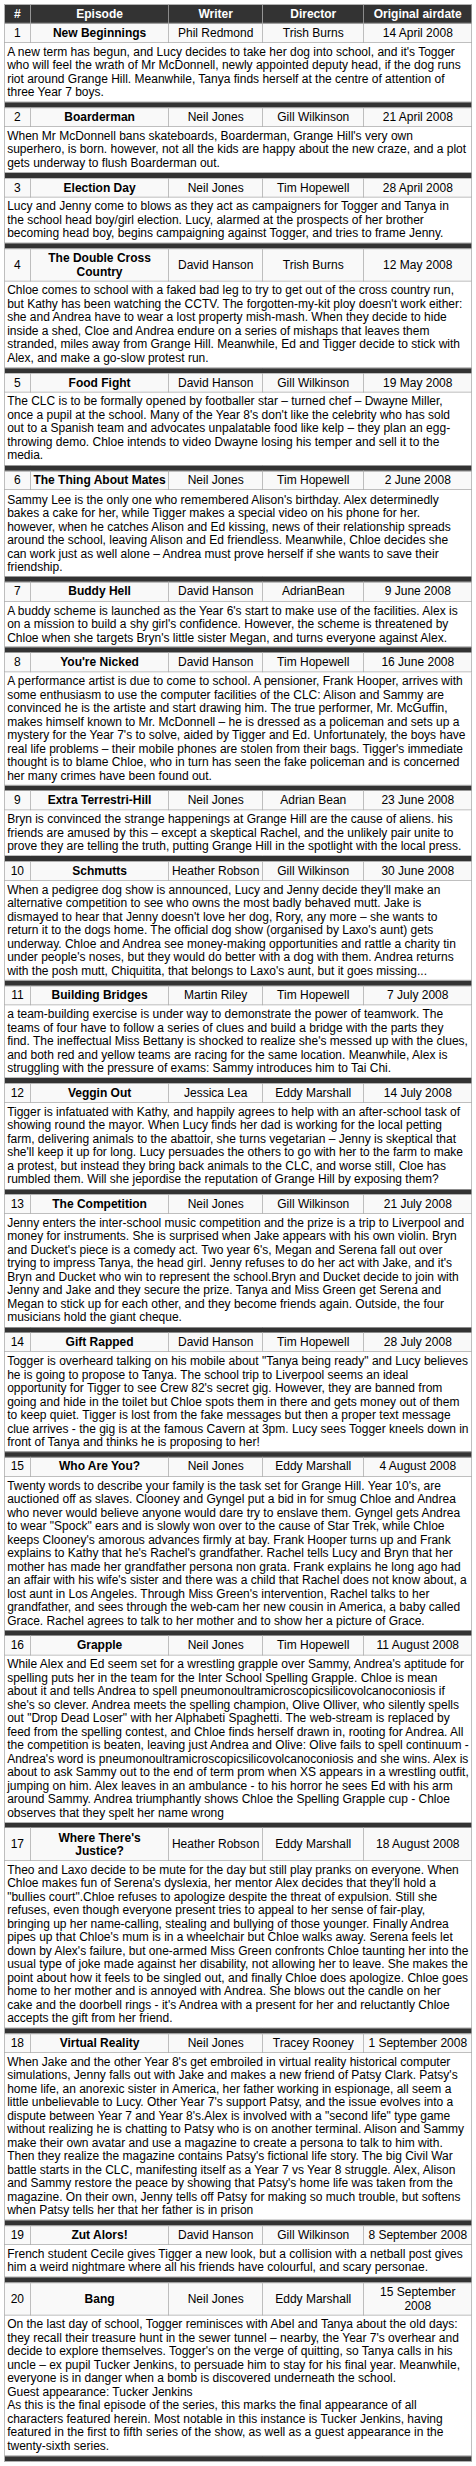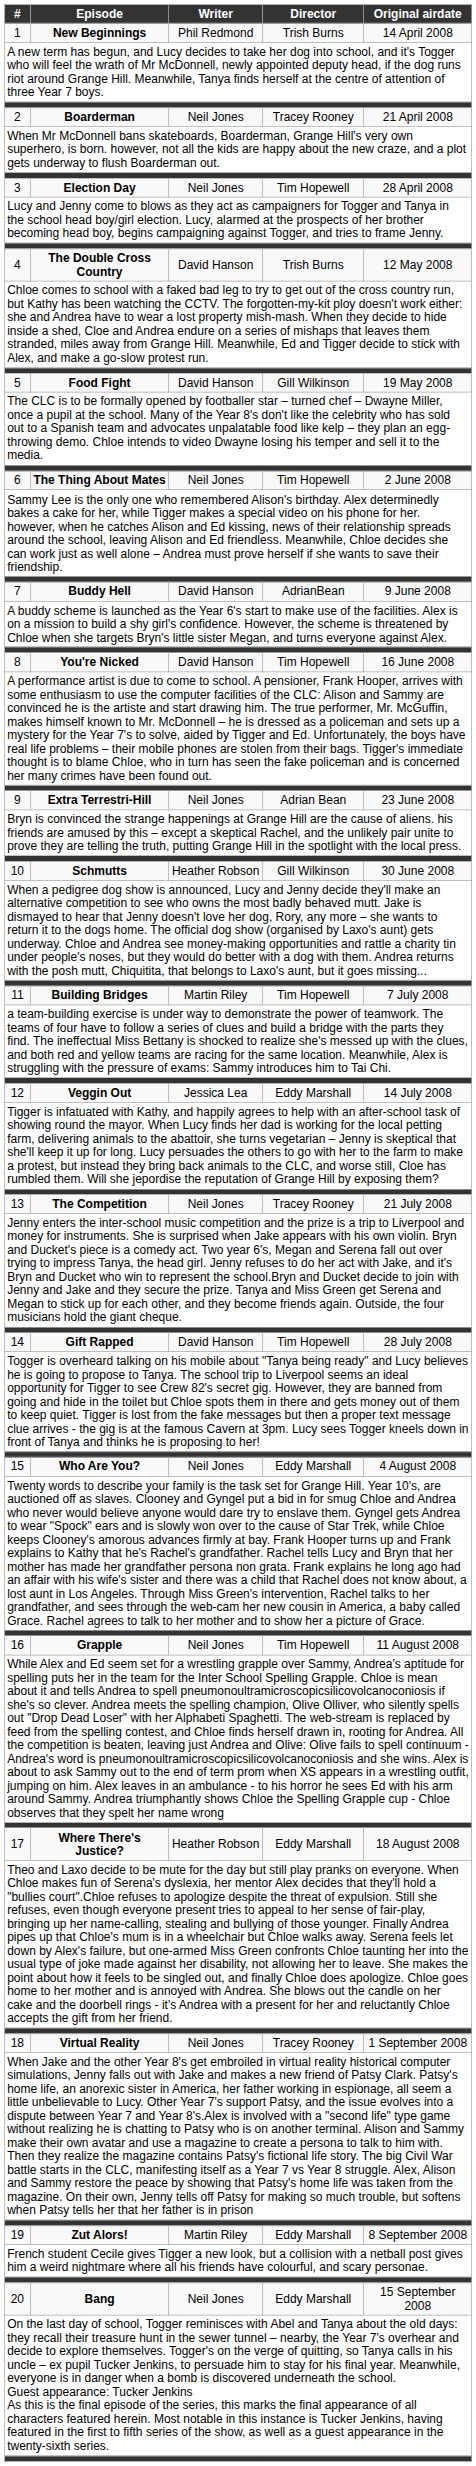 <table class="wikitable" style="width:100%;">
 <tr>
 <th style="background-color: #333333; color:white">#</th>
 <th style="background: #333333; color:white">Episode</th>
 <th style="background: #333333; color:white">Writer</th>
 <th style="background: #333333; color:white">Director</th>
 <th style="background: #333333; color:white">Original airdate</th>
 </tr>
 <tr>
 <td align="center">1</td>
 <td align="center"><strong>New Beginnings</strong></td>
 <td align="center">Phil Redmond</td>
 <td align="center">Trish Burns</td>
 <td align="center">14 April 2008</td>
 </tr>
 <tr>
 <td style="background:white" colspan="5">A new term has begun, and Lucy decides to take her dog into school, and it's Togger who will feel the wrath of Mr McDonnell, newly appointed deputy head, if the dog runs riot around Grange Hill. Meanwhile, Tanya finds herself at the centre of attention of three Year 7 boys.</td>
 </tr>
 <tr style="background:#333333; height:2px">
 <td colspan="5"></td>
 </tr>
 <tr>
 <td align="center">2</td>
 <td align="center"><strong>Boarderman</strong></td>
 <td align="center">Neil Jones</td>
-<td align="center">Gill Wilkinson</td>
+<td align="center">Tracey Rooney</td>
 <td align="center">21 April 2008</td>
 </tr>
 <tr>
 <td style="background:white" colspan="5">When Mr McDonnell bans skateboards, Boarderman, Grange Hill's very own superhero, is born. however, not all the kids are happy about the new craze, and a plot gets underway to flush Boarderman out.</td>
 </tr>
 <tr style="background:#333333; height:2px">
 <td colspan="5"></td>
 </tr>
 <tr>
 <td align="center">3</td>
 <td align="center"><strong>Election Day</strong></td>
 <td align="center">Neil Jones</td>
 <td align="center">Tim Hopewell</td>
 <td align="center">28 April 2008</td>
 </tr>
 <tr>
 <td style="background:white" colspan="5">Lucy and Jenny come to blows as they act as campaigners for Togger and Tanya in the school head boy/girl election. Lucy, alarmed at the prospects of her brother becoming head boy, begins campaigning against Togger, and tries to frame Jenny.</td>
 </tr>
 <tr style="background:#333333; height:2px">
 <td colspan="5"></td>
 </tr>
 <tr>
 <td align="center">4</td>
 <td align="center"><strong>The Double Cross Country</strong></td>
 <td align="center">David Hanson</td>
 <td align="center">Trish Burns</td>
 <td align="center">12 May 2008</td>
 </tr>
 <tr>
 <td style="background:white" colspan="5">Chloe comes to school with a faked bad leg to try to get out of the cross country run, but Kathy has been watching the CCTV. The forgotten-my-kit ploy doesn't work either: she and Andrea have to wear a lost property mish-mash. When they decide to hide inside a shed, Cloe and Andrea endure on a series of mishaps that leaves them stranded, miles away from Grange Hill. Meanwhile, Ed and Tigger decide to stick with Alex, and make a go-slow protest run.</td>
 </tr>
 <tr style="background:#333333; height:2px">
 <td colspan="5"></td>
 </tr>
 <tr>
 <td align="center">5</td>
 <td align="center"><strong>Food Fight</strong></td>
 <td align="center">David Hanson</td>
 <td align="center">Gill Wilkinson</td>
 <td align="center">19 May 2008</td>
 </tr>
 <tr>
 <td style="background:white" colspan="5">The CLC is to be formally opened by footballer star – turned chef – Dwayne Miller, once a pupil at the school. Many of the Year 8's don't like the celebrity who has sold out to a Spanish team and advocates unpalatable food like kelp – they plan an egg-throwing demo. Chloe intends to video Dwayne losing his temper and sell it to the media.</td>
 </tr>
 <tr style="background:#333333; height:2px">
 <td colspan="5"></td>
 </tr>
 <tr>
 <td align="center">6</td>
 <td align="center"><strong>The Thing About Mates</strong></td>
 <td align="center">Neil Jones</td>
 <td align="center">Tim Hopewell</td>
 <td align="center">2 June 2008</td>
 </tr>
 <tr>
 <td style="background:white" colspan="5">Sammy Lee is the only one who remembered Alison's birthday. Alex determinedly bakes a cake for her, while Tigger makes a special video on his phone for her. however, when he catches Alison and Ed kissing, news of their relationship spreads around the school, leaving Alison and Ed friendless. Meanwhile, Chloe decides she can work just as well alone – Andrea must prove herself if she wants to save their friendship.</td>
 </tr>
 <tr style="background:#333333; height:2px">
 <td colspan="5"></td>
 </tr>
 <tr>
 <td align="center">7</td>
 <td align="center"><strong>Buddy Hell</strong></td>
 <td align="center">David Hanson</td>
 <td align="center">AdrianBean</td>
 <td align="center">9 June 2008</td>
 </tr>
 <tr>
 <td style="background:white" colspan="5">A buddy scheme is launched as the Year 6's start to make use of the facilities. Alex is on a mission to build a shy girl's confidence. However, the scheme is threatened by Chloe when she targets Bryn's little sister Megan, and turns everyone against Alex.</td>
 </tr>
 <tr style="background:#333333; height:2px">
 <td colspan="5"></td>
 </tr>
 <tr>
 <td align="center">8</td>
 <td align="center"><strong>You're Nicked</strong></td>
 <td align="center">David Hanson</td>
 <td align="center">Tim Hopewell</td>
 <td align="center">16 June 2008</td>
 </tr>
 <tr>
 <td style="background:white" colspan="5">A performance artist is due to come to school. A pensioner, Frank Hooper, arrives with some enthusiasm to use the computer facilities of the CLC: Alison and Sammy are convinced he is the artiste and start drawing him. The true performer, Mr. McGuffin, makes himself known to Mr. McDonnell – he is dressed as a policeman and sets up a mystery for the Year 7's to solve, aided by Tigger and Ed. Unfortunately, the boys have real life problems – their mobile phones are stolen from their bags. Tigger's immediate thought is to blame Chloe, who in turn has seen the fake policeman and is concerned her many crimes have been found out.</td>
 </tr>
 <tr style="background:#333333; height:2px">
 <td colspan="5"></td>
 </tr>
 <tr>
 <td align="center">9</td>
 <td align="center"><strong>Extra Terrestri-Hill</strong></td>
 <td align="center">Neil Jones</td>
 <td align="center">Adrian Bean</td>
 <td align="center">23 June 2008</td>
 </tr>
 <tr>
 <td style="background:white" colspan="5">Bryn is convinced the strange happenings at Grange Hill are the cause of aliens. his friends are amused by this – except a skeptical Rachel, and the unlikely pair unite to prove they are telling the truth, putting Grange Hill in the spotlight with the local press.</td>
 </tr>
 <tr style="background:#333333; height:2px">
 <td colspan="5"></td>
 </tr>
 <tr>
 <td align="center">10</td>
 <td align="center"><strong>Schmutts</strong></td>
 <td align="center">Heather Robson</td>
 <td align="center">Gill Wilkinson</td>
 <td align="center">30 June 2008</td>
 </tr>
 <tr>
 <td style="background:white" colspan="5">When a pedigree dog show is announced, Lucy and Jenny decide they'll make an alternative competition to see who owns the most badly behaved mutt. Jake is dismayed to hear that Jenny doesn't love her dog, Rory, any more – she wants to return it to the dogs home. The official dog show (organised by Laxo's aunt) gets underway. Chloe and Andrea see money-making opportunities and rattle a charity tin under people's noses, but they would do better with a dog with them. Andrea returns with the posh mutt, Chiquitita, that belongs to Laxo's aunt, but it goes missing...</td>
 </tr>
 <tr style="background:#333333; height:2px">
 <td colspan="5"></td>
 </tr>
 <tr>
 <td align="center">11</td>
 <td align="center"><strong>Building Bridges</strong></td>
 <td align="center">Martin Riley</td>
 <td align="center">Tim Hopewell</td>
 <td align="center">7 July 2008</td>
 </tr>
 <tr>
 <td style="background:white" colspan="5">a team-building exercise is under way to demonstrate the power of teamwork. The teams of four have to follow a series of clues and build a bridge with the parts they find. The ineffectual Miss Bettany is shocked to realize she's messed up with the clues, and both red and yellow teams are racing for the same location. Meanwhile, Alex is struggling with the pressure of exams: Sammy introduces him to Tai Chi.</td>
 </tr>
 <tr style="background:#333333; height:2px">
 <td colspan="5"></td>
 </tr>
 <tr>
 <td align="center">12</td>
 <td align="center"><strong>Veggin Out</strong></td>
 <td align="center">Jessica Lea</td>
 <td align="center">Eddy Marshall</td>
 <td align="center">14 July 2008</td>
 </tr>
 <tr>
 <td style="background:white" colspan="5">Tigger is infatuated with Kathy, and happily agrees to help with an after-school task of showing round the mayor. When Lucy finds her dad is working for the local petting farm, delivering animals to the abattoir, she turns vegetarian – Jenny is skeptical that she'll keep it up for long. Lucy persuades the others to go with her to the farm to make a protest, but instead they bring back animals to the CLC, and worse still, Cloe has rumbled them. Will she jepordise the reputation of Grange Hill by exposing them?</td>
 </tr>
 <tr style="background:#333333; height:2px">
 <td colspan="5"></td>
 </tr>
 <tr>
 <td align="center">13</td>
 <td align="center"><strong>The Competition</strong></td>
 <td align="center">Neil Jones</td>
-<td align="center">Gill Wilkinson</td>
+<td align="center">Tracey Rooney</td>
 <td align="center">21 July 2008</td>
 </tr>
 <tr>
 <td style="background:white" colspan="5">Jenny enters the inter-school music competition and the prize is a trip to Liverpool and money for instruments. She is surprised when Jake appears with his own violin. Bryn and Ducket's piece is a comedy act. Two year 6's, Megan and Serena fall out over trying to impress Tanya, the head girl. Jenny refuses to do her act with Jake, and it's Bryn and Ducket who win to represent the school.Bryn and Ducket decide to join with Jenny and Jake and they secure the prize. Tanya and Miss Green get Serena and Megan to stick up for each other, and they become friends again. Outside, the four musicians hold the giant cheque.</td>
 </tr>
 <tr style="background:#333333; height:2px">
 <td colspan="5"></td>
 </tr>
 <tr>
 <td align="center">14</td>
 <td align="center"><strong>Gift Rapped</strong></td>
 <td align="center">David Hanson</td>
 <td align="center">Tim Hopewell</td>
 <td align="center">28 July 2008</td>
 </tr>
 <tr>
 <td style="background:white" colspan="5">Togger is overheard talking on his mobile about "Tanya being ready" and Lucy believes he is going to propose to Tanya. The school trip to Liverpool seems an ideal opportunity for Tigger to see Crew 82's secret gig. However, they are banned from going and hide in the toilet but Chloe spots them in there and gets money out of them to keep quiet. Tigger is lost from the fake messages but then a proper text message clue arrives - the gig is at the famous Cavern at 3pm. Lucy sees Togger kneels down in front of Tanya and thinks he is proposing to her!</td>
 </tr>
 <tr style="background:#333333; height:2px">
 <td colspan="5"></td>
 </tr>
 <tr>
 <td align="center">15</td>
 <td align="center"><strong>Who Are You?</strong></td>
 <td align="center">Neil Jones</td>
 <td align="center">Eddy Marshall</td>
 <td align="center">4 August 2008</td>
 </tr>
 <tr>
 <td style="background:white" colspan="5">Twenty words to describe your family is the task set for Grange Hill. Year 10's, are auctioned off as slaves. Clooney and Gyngel put a bid in for smug Chloe and Andrea who never would believe anyone would dare try to enslave them. Gyngel gets Andrea to wear "Spock" ears and is slowly won over to the cause of Star Trek, while Chloe keeps Clooney's amorous advances firmly at bay. Frank Hooper turns up and Frank explains to Kathy that he's Rachel's grandfather. Rachel tells Lucy and Bryn that her mother has made her grandfather persona non grata. Frank explains he long ago had an affair with his wife's sister and there was a child that Rachel does not know about, a lost aunt in Los Angeles. Through Miss Green's intervention, Rachel talks to her grandfather, and sees through the web-cam her new cousin in America, a baby called Grace. Rachel agrees to talk to her mother and to show her a picture of Grace.</td>
 </tr>
 <tr style="background:#333333; height:2px">
 <td colspan="5"></td>
 </tr>
 <tr>
 <td align="center">16</td>
 <td align="center"><strong>Grapple</strong></td>
 <td align="center">Neil Jones</td>
 <td align="center">Tim Hopewell</td>
 <td align="center">11 August 2008</td>
 </tr>
 <tr>
 <td style="background:white" colspan="5">While Alex and Ed seem set for a wrestling grapple over Sammy, Andrea's aptitude for spelling puts her in the team for the Inter School Spelling Grapple. Chloe is mean about it and tells Andrea to spell pneumonoultramicroscopicsilicovolcanoconiosis if she's so clever. Andrea meets the spelling champion, Olive Olliver, who silently spells out "Drop Dead Loser" with her Alphabeti Spaghetti. The web-stream is replaced by feed from the spelling contest, and Chloe finds herself drawn in, rooting for Andrea. All the competition is beaten, leaving just Andrea and Olive: Olive fails to spell continuum - Andrea's word is pneumonoultramicroscopicsilicovolcanoconiosis and she wins. Alex is about to ask Sammy out to the end of term prom when XS appears in a wrestling outfit, jumping on him. Alex leaves in an ambulance - to his horror he sees Ed with his arm around Sammy. Andrea triumphantly shows Chloe the Spelling Grapple cup - Chloe observes that they spelt her name wrong</td>
 </tr>
 <tr style="background:#333333; height:2px">
 <td colspan="5"></td>
 </tr>
 <tr>
 <td align="center">17</td>
 <td align="center"><strong>Where There's Justice?</strong></td>
 <td align="center">Heather Robson</td>
 <td align="center">Eddy Marshall</td>
 <td align="center">18 August 2008</td>
 </tr>
 <tr>
 <td style="background:white" colspan="5">Theo and Laxo decide to be mute for the day but still play pranks on everyone. When Chloe makes fun of Serena's dyslexia, her mentor Alex decides that they'll hold a "bullies court".Chloe refuses to apologize despite the threat of expulsion. Still she refuses, even though everyone present tries to appeal to her sense of fair-play, bringing up her name-calling, stealing and bullying of those younger. Finally Andrea pipes up that Chloe's mum is in a wheelchair but Chloe walks away. Serena feels let down by Alex's failure, but one-armed Miss Green confronts Chloe taunting her into the usual type of joke made against her disability, not allowing her to leave. She makes the point about how it feels to be singled out, and finally Chloe does apologize. Chloe goes home to her mother and is annoyed with Andrea. She blows out the candle on her cake and the doorbell rings - it's Andrea with a present for her and reluctantly Chloe accepts the gift from her friend.</td>
 </tr>
 <tr style="background:#333333; height:2px">
 <td colspan="5"></td>
 </tr>
 <tr>
 <td align="center">18</td>
 <td align="center"><strong>Virtual Reality</strong></td>
 <td align="center">Neil Jones</td>
 <td align="center">Tracey Rooney</td>
 <td align="center">1 September 2008</td>
 </tr>
 <tr>
 <td style="background:white" colspan="5">When Jake and the other Year 8's get embroiled in virtual reality historical computer simulations, Jenny falls out with Jake and makes a new friend of Patsy Clark. Patsy's home life, an anorexic sister in America, her father working in espionage, all seem a little unbelievable to Lucy. Other Year 7's support Patsy, and the issue evolves into a dispute between Year 7 and Year 8's.Alex is involved with a "second life" type game without realizing he is chatting to Patsy who is on another terminal. Alison and Sammy make their own avatar and use a magazine to create a persona to talk to him with. Then they realize the magazine contains Patsy's fictional life story. The big Civil War battle starts in the CLC, manifesting itself as a Year 7 vs Year 8 struggle. Alex, Alison and Sammy restore the peace by showing that Patsy's home life was taken from the magazine. On their own, Jenny tells off Patsy for making so much trouble, but softens when Patsy tells her that her father is in prison</td>
 </tr>
 <tr style="background:#333333; height:2px">
 <td colspan="5"></td>
 </tr>
 <tr>
 <td align="center">19</td>
 <td align="center"><strong>Zut Alors!</strong></td>
-<td align="center">David Hanson</td>
-<td align="center">Gill Wilkinson</td>
+<td align="center">Martin Riley</td>
+<td align="center">Eddy Marshall</td>
 <td align="center">8 September 2008</td>
 </tr>
 <tr>
 <td style="background:white" colspan="5">French student Cecile gives Tigger a new look, but a collision with a netball post gives him a weird nightmare where all his friends have colourful, and scary personae.</td>
 </tr>
 <tr style="background:#333333; height:2px">
 <td colspan="5"></td>
 </tr>
 <tr>
 <td align="center">20</td>
 <td align="center"><strong>Bang</strong></td>
 <td align="center">Neil Jones</td>
 <td align="center">Eddy Marshall</td>
 <td align="center">15 September 2008</td>
 </tr>
 <tr>
 <td style="background:white" colspan="5">On the last day of school, Togger reminisces with Abel and Tanya about the old days: they recall their treasure hunt in the sewer tunnel – nearby, the Year 7's overhear and decide to explore themselves. Togger's on the verge of quitting, so Tanya calls in his uncle – ex pupil Tucker Jenkins, to persuade him to stay for his final year. Meanwhile, everyone is in danger when a bomb is discovered underneath the school.<br>Guest appearance: Tucker Jenkins<br>As this is the final episode of the series, this marks the final appearance of all characters featured herein. Most notable in this instance is Tucker Jenkins, having featured in the first to fifth series of the show, as well as a guest appearance in the twenty-sixth series.</td>
 </tr>
 <tr style="background:#333333; height:2px">
 <td colspan="5"></td>
 </tr>
 <tr>
 </tr>
 </table>
